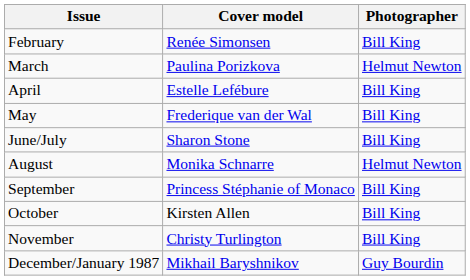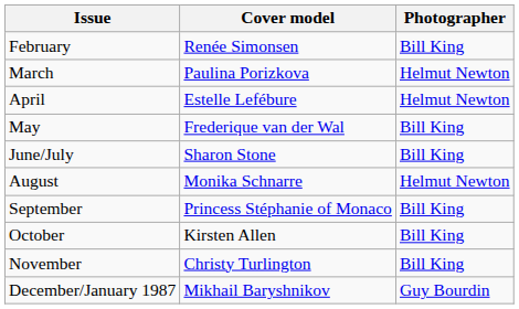 <table class="sortable wikitable">
 <tr>
 <th>Issue</th>
 <th>Cover model</th>
 <th>Photographer</th>
 </tr>
 <tr>
 <td>February</td>
 <td><a href='#'>Renée Simonsen</a></td>
 <td><a href='#'>Bill King</a></td>
 </tr>
 <tr>
 <td>March</td>
 <td><a href='#'>Paulina Porizkova</a></td>
 <td><a href='#'>Helmut Newton</a></td>
 </tr>
 <tr>
 <td>April</td>
 <td><a href='#'>Estelle Lefébure</a></td>
-<td><a href='#'>Bill King</a></td>
+<td><a href='#'>Helmut Newton</a></td>
 </tr>
 <tr>
 <td>May</td>
 <td><a href='#'>Frederique van der Wal</a></td>
 <td><a href='#'>Bill King</a></td>
 </tr>
 <tr>
 <td>June/July</td>
 <td><a href='#'>Sharon Stone</a></td>
 <td><a href='#'>Bill King</a></td>
 </tr>
 <tr>
 <td>August</td>
 <td><a href='#'>Monika Schnarre</a></td>
 <td><a href='#'>Helmut Newton</a></td>
 </tr>
 <tr>
 <td>September</td>
 <td><a href='#'>Princess Stéphanie of Monaco</a></td>
 <td><a href='#'>Bill King</a></td>
 </tr>
 <tr>
 <td>October</td>
 <td>Kirsten Allen</td>
 <td><a href='#'>Bill King</a></td>
 </tr>
 <tr>
 <td>November</td>
 <td><a href='#'>Christy Turlington</a></td>
 <td><a href='#'>Bill King</a></td>
 </tr>
 <tr>
 <td>December/January 1987</td>
 <td><a href='#'>Mikhail Baryshnikov</a></td>
 <td><a href='#'>Guy Bourdin</a></td>
 </tr>
 </table>
